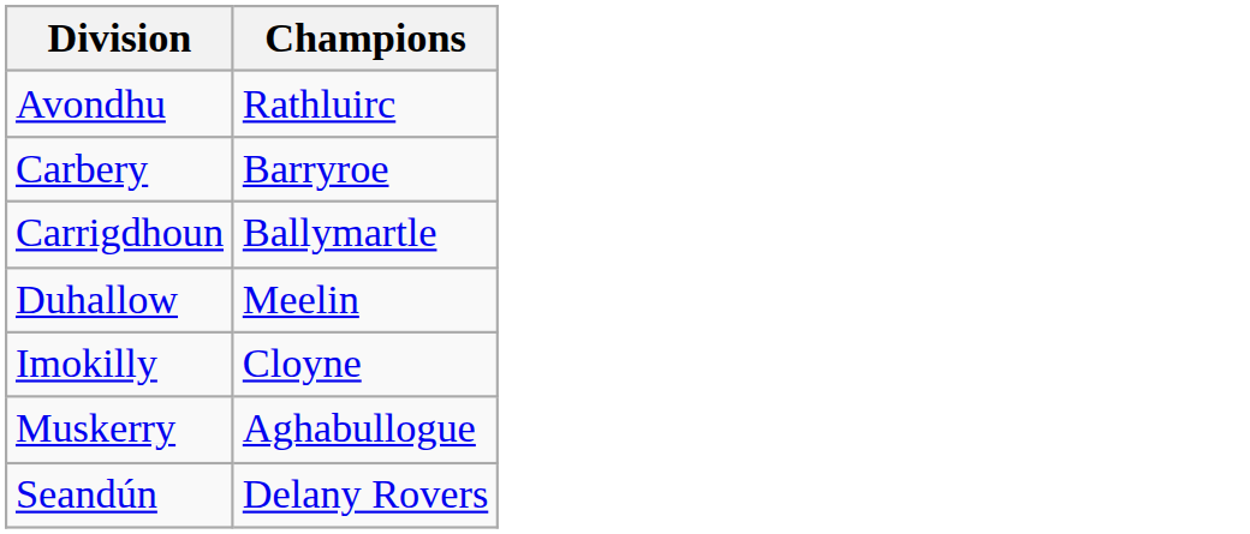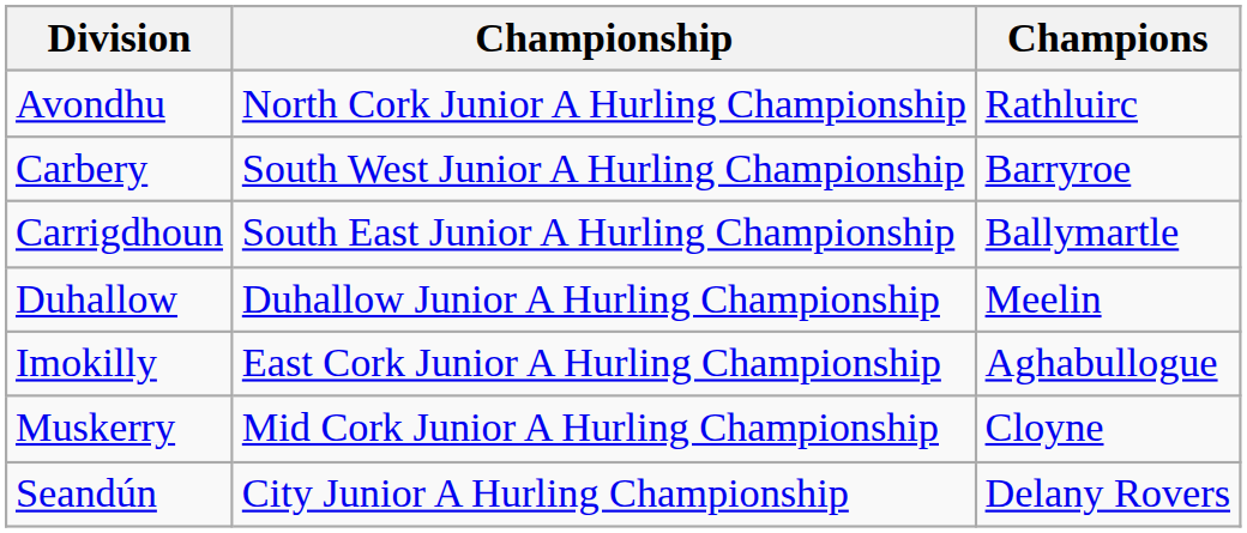 <table class="wikitable">
 <tr>
 <th>Division</th>
+<th>Championship</th>
 <th>Champions</th>
 </tr>
 <tr>
 <td><a href='#'>Avondhu</a></td>
+<td><a href='#'>North Cork Junior A Hurling Championship</a></td>
 <td><a href='#'>Rathluirc</a></td>
 </tr>
 <tr>
 <td><a href='#'>Carbery</a></td>
+<td><a href='#'>South West Junior A Hurling Championship</a></td>
 <td><a href='#'>Barryroe</a></td>
 </tr>
 <tr>
 <td><a href='#'>Carrigdhoun</a></td>
+<td><a href='#'>South East Junior A Hurling Championship</a></td>
 <td><a href='#'>Ballymartle</a></td>
 </tr>
 <tr>
 <td><a href='#'>Duhallow</a></td>
+<td><a href='#'>Duhallow Junior A Hurling Championship</a></td>
 <td><a href='#'>Meelin</a></td>
 </tr>
 <tr>
 <td><a href='#'>Imokilly</a></td>
+<td><a href='#'>East Cork Junior A Hurling Championship</a></td>
+<td><a href='#'>Aghabullogue</a></td>
+</tr>
+<tr>
+<td><a href='#'>Muskerry</a></td>
+<td><a href='#'>Mid Cork Junior A Hurling Championship</a></td>
 <td><a href='#'>Cloyne</a></td>
 </tr>
 <tr>
-<td><a href='#'>Muskerry</a></td>
-<td><a href='#'>Aghabullogue</a></td>
-</tr>
-<tr>
 <td><a href='#'>Seandún</a></td>
+<td><a href='#'>City Junior A Hurling Championship</a></td>
 <td><a href='#'>Delany Rovers</a></td>
 </tr>
 </table>
